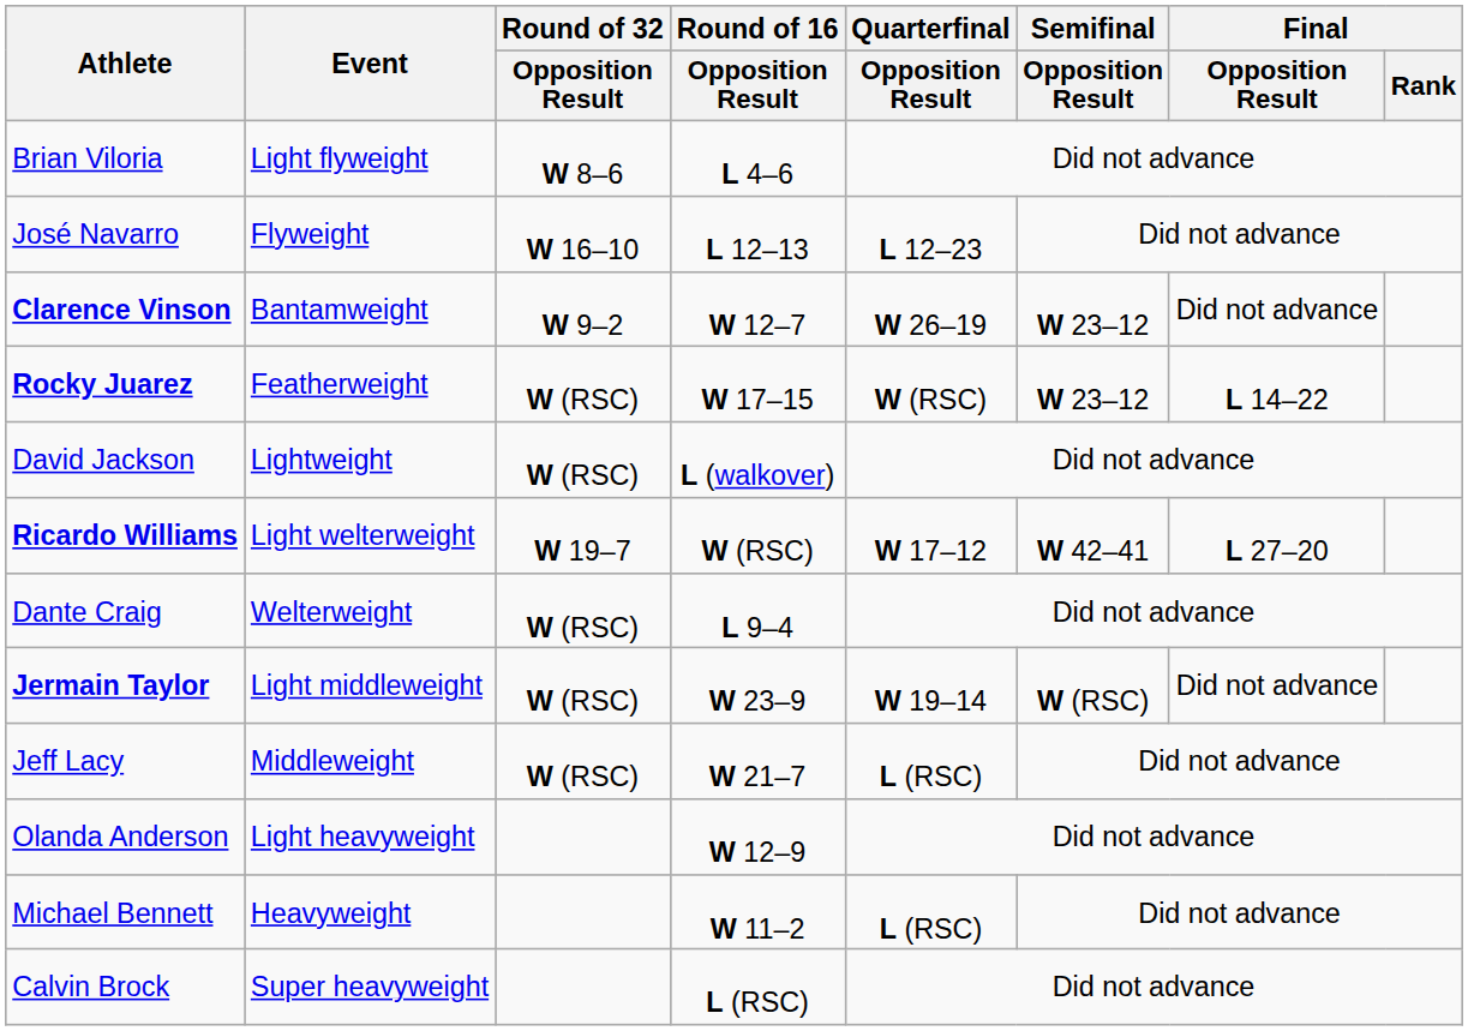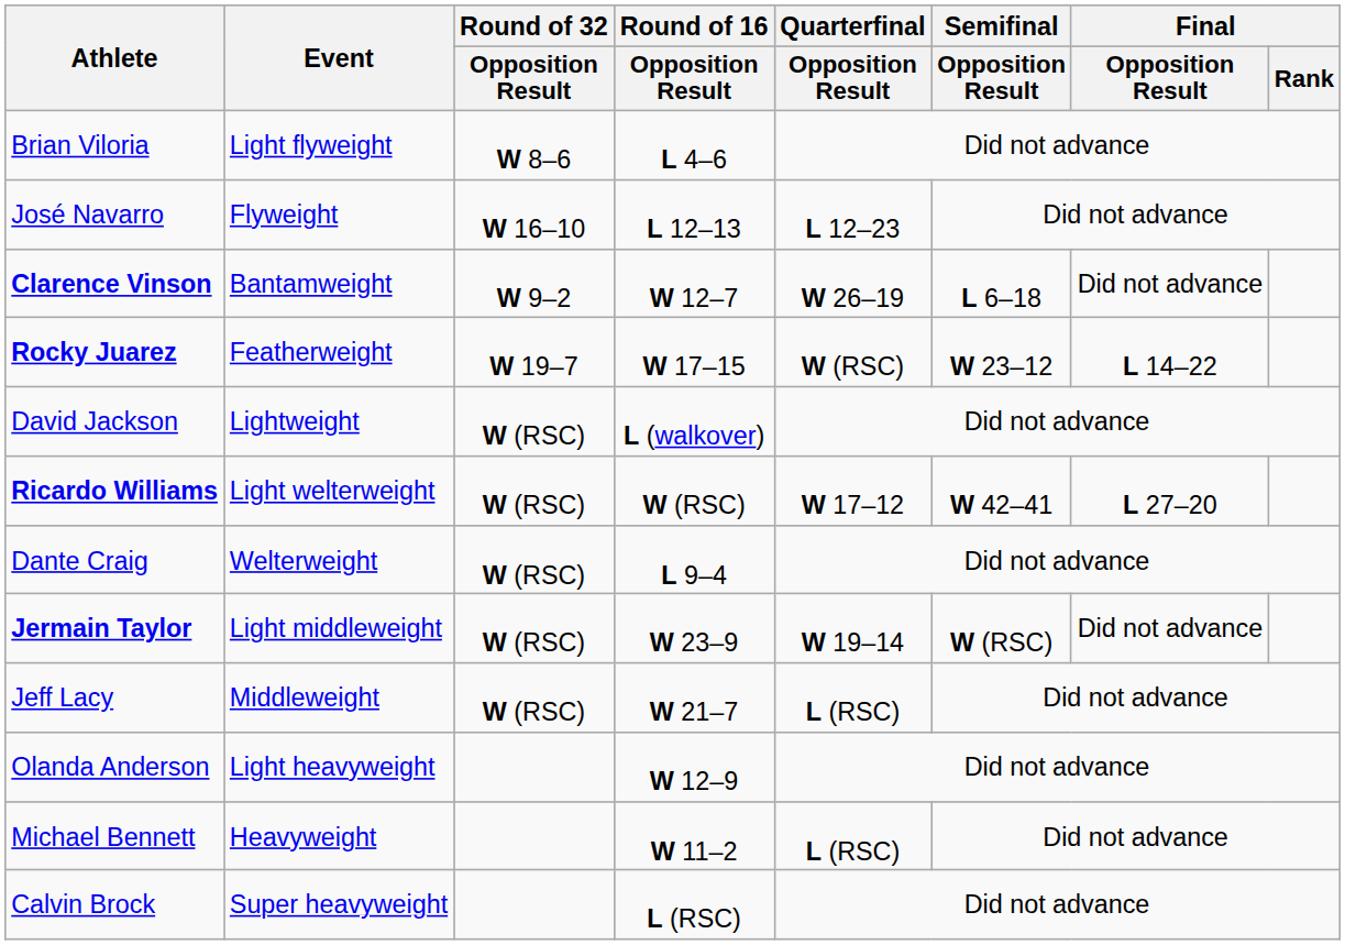 <table class=wikitable style=font-size:90%;text-align:center>
 <tr>
 <th rowspan=2>Athlete</th>
 <th rowspan=2>Event</th>
 <th>Round of 32</th>
 <th>Round of 16</th>
 <th>Quarterfinal</th>
 <th>Semifinal</th>
 <th colspan=2>Final</th>
 </tr>
 <tr style=font-size:95%>
 <th>Opposition<br>Result</th>
 <th>Opposition<br>Result</th>
 <th>Opposition<br>Result</th>
 <th>Opposition<br>Result</th>
 <th>Opposition<br>Result</th>
 <th>Rank</th>
 </tr>
 <tr>
 <td align=left><a href='#'>Brian Viloria</a></td>
 <td align=left><a href='#'>Light flyweight</a></td>
 <td><br><strong>W</strong> 8–6</td>
 <td><br><strong>L</strong> 4–6</td>
 <td colspan=4>Did not advance</td>
 </tr>
 <tr>
 <td align=left><a href='#'>José Navarro</a></td>
 <td align=left><a href='#'>Flyweight</a></td>
 <td><br><strong>W</strong> 16–10</td>
 <td><br><strong>L</strong> 12–13</td>
 <td><br><strong>L</strong> 12–23</td>
 <td colspan=3>Did not advance</td>
 </tr>
 <tr>
 <td align=left><strong><a href='#'>Clarence Vinson</a></strong></td>
 <td align=left><a href='#'>Bantamweight</a></td>
 <td><br><strong>W</strong> 9–2</td>
 <td><br><strong>W</strong> 12–7</td>
 <td><br><strong>W</strong> 26–19</td>
-<td><br><strong>W</strong> 23–12</td>
+<td><br><strong>L</strong> 6–18</td>
 <td>Did not advance</td>
 <td></td>
 </tr>
 <tr>
 <td align=left><strong><a href='#'>Rocky Juarez</a></strong></td>
 <td align=left><a href='#'>Featherweight</a></td>
-<td><br><strong>W</strong> (RSC)</td>
+<td><br><strong>W</strong> 19–7</td>
 <td><br><strong>W</strong> 17–15</td>
 <td><br><strong>W</strong> (RSC)</td>
 <td><br><strong>W</strong> 23–12</td>
 <td><br><strong>L</strong> 14–22</td>
 <td></td>
 </tr>
 <tr>
 <td align=left><a href='#'>David Jackson</a></td>
 <td align=left><a href='#'>Lightweight</a></td>
 <td><br><strong>W</strong> (RSC)</td>
 <td><br><strong>L</strong> (<a href='#'>walkover</a>)</td>
 <td colspan=4>Did not advance</td>
 </tr>
 <tr>
 <td align=left><strong><a href='#'>Ricardo Williams</a></strong></td>
 <td align=left><a href='#'>Light welterweight</a></td>
-<td><br><strong>W</strong> 19–7</td>
+<td><br><strong>W</strong> (RSC)</td>
 <td><br><strong>W</strong> (RSC)</td>
 <td><br><strong>W</strong> 17–12</td>
 <td><br><strong>W</strong> 42–41</td>
 <td><br><strong>L</strong> 27–20</td>
 <td></td>
 </tr>
 <tr>
 <td align=left><a href='#'>Dante Craig</a></td>
 <td align=left><a href='#'>Welterweight</a></td>
 <td><br><strong>W</strong> (RSC)</td>
 <td><br><strong>L</strong> 9–4</td>
 <td colspan=4>Did not advance</td>
 </tr>
 <tr>
 <td align=left><strong><a href='#'>Jermain Taylor</a></strong></td>
 <td align=left><a href='#'>Light middleweight</a></td>
 <td><br><strong>W</strong> (RSC)</td>
 <td><br><strong>W</strong> 23–9</td>
 <td><br><strong>W</strong> 19–14</td>
 <td><br><strong>W</strong> (RSC)</td>
 <td>Did not advance</td>
 <td></td>
 </tr>
 <tr>
 <td align=left><a href='#'>Jeff Lacy</a></td>
 <td align=left><a href='#'>Middleweight</a></td>
 <td><br><strong>W</strong> (RSC)</td>
 <td><br><strong>W</strong> 21–7</td>
 <td><br><strong>L</strong> (RSC)</td>
 <td colspan=3>Did not advance</td>
 </tr>
 <tr>
 <td align=left><a href='#'>Olanda Anderson</a></td>
 <td align=left><a href='#'>Light heavyweight</a></td>
 <td></td>
 <td><br><strong>W</strong> 12–9</td>
 <td colspan=4>Did not advance</td>
 </tr>
 <tr>
 <td align=left><a href='#'>Michael Bennett</a></td>
 <td align=left><a href='#'>Heavyweight</a></td>
 <td></td>
 <td><br><strong>W</strong> 11–2</td>
 <td><br><strong>L</strong> (RSC)</td>
 <td colspan=3>Did not advance</td>
 </tr>
 <tr>
 <td align=left><a href='#'>Calvin Brock</a></td>
 <td align=left><a href='#'>Super heavyweight</a></td>
 <td></td>
 <td><br><strong>L</strong> (RSC)</td>
 <td colspan=4>Did not advance</td>
 </tr>
 </table>
